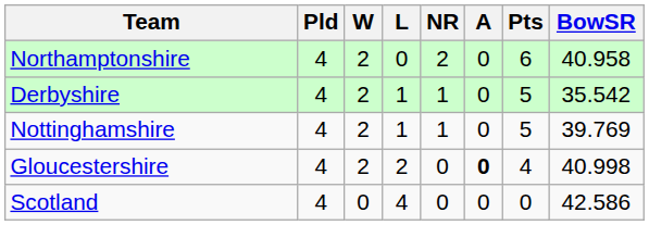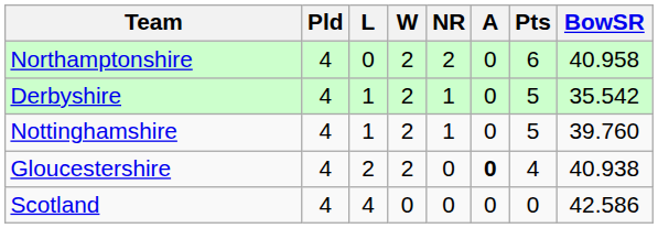 <table class="wikitable" style="text-align: center;">
 <tr>
 <th width=200>Team</th>
 <th width=20>Pld</th>
+<th width=20>L</th>
 <th width=20>W</th>
-<th width=20>L</th>
 <th width=20>NR</th>
 <th width=20>A</th>
 <th width=20>Pts</th>
 <th width=60><a href='#'>BowSR</a></th>
 </tr>
 <tr bgcolor="#ccffcc">
 <td align=left><a href='#'>Northamptonshire</a></td>
 <td>4</td>
+<td>0</td>
 <td>2</td>
-<td>0</td>
 <td>2</td>
 <td>0</td>
 <td>6</td>
 <td>40.958</td>
 </tr>
 <tr bgcolor="#ccffcc">
 <td align=left><a href='#'>Derbyshire</a></td>
 <td>4</td>
+<td>1</td>
 <td>2</td>
-<td>1</td>
 <td>1</td>
 <td>0</td>
 <td>5</td>
 <td>35.542</td>
 </tr>
 <tr>
 <td align=left><a href='#'>Nottinghamshire</a></td>
 <td>4</td>
+<td>1</td>
 <td>2</td>
-<td>1</td>
 <td>1</td>
 <td>0</td>
 <td>5</td>
-<td>39.769</td>
+<td>39.760</td>
 </tr>
 <tr>
 <td align=left><a href='#'>Gloucestershire</a></td>
 <td>4</td>
 <td>2</td>
 <td>2</td>
 <td>0</td>
 <td><strong>0</strong></td>
 <td>4</td>
-<td>40.998</td>
+<td>40.938</td>
 </tr>
 <tr>
 <td align=left><a href='#'>Scotland</a></td>
 <td>4</td>
+<td>4</td>
 <td>0</td>
-<td>4</td>
 <td>0</td>
 <td>0</td>
 <td>0</td>
 <td>42.586</td>
 </tr>
 </table>
